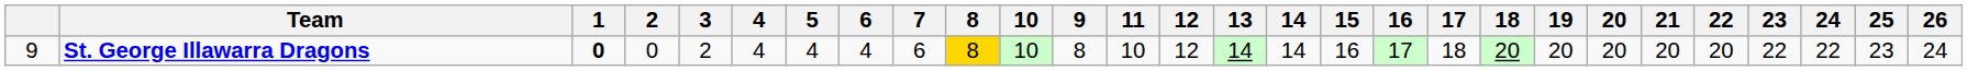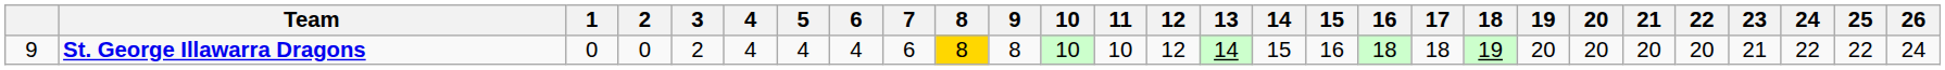 <table class="wikitable" style="text-align:center; line-height: 90%; font-size:90%;" width=100%>
 <tr>
 <th width=20 abbr="Position"></th>
 <th width=250>Team</th>
 <th width=20 abbr="Round 1">1</th>
 <th width=20 abbr="Round 2">2</th>
 <th width=20 abbr="Round 3">3</th>
 <th width=20 abbr="Round 4">4</th>
 <th width=20 abbr="Round 5">5</th>
 <th width=20 abbr="Round 6">6</th>
 <th width=20 abbr="Round 7">7</th>
 <th width=20 abbr="Round 8">8</th>
+<th width=20 abbr="Round 9">9</th>
 <th width=20 abbr="Round 10">10</th>
-<th width=20 abbr="Round 9">9</th>
 <th width=20 abbr="Round 11">11</th>
 <th width=20 abbr="Round 12">12</th>
 <th width=20 abbr="Round 13">13</th>
 <th width=20 abbr="Round 14">14</th>
 <th width=20 abbr="Round 15">15</th>
 <th width=20 abbr="Round 16">16</th>
 <th width=20 abbr="Round 17">17</th>
 <th width=20 abbr="Round 18">18</th>
 <th width=20 abbr="Round 19">19</th>
 <th width=20 abbr="Round 20">20</th>
 <th width=20 abbr="Round 21">21</th>
 <th width=20 abbr="Round 22">22</th>
 <th width=20 abbr="Round 23">23</th>
 <th width=20 abbr="Round 24">24</th>
 <th width=20 abbr="Round 25">25</th>
 <th width=20 abbr="Round 26">26</th>
 </tr>
 <tr>
 <td>9</td>
 <td style="text-align:left;"> <strong><a href='#'>St. George Illawarra Dragons</a></strong></td>
-<td><strong>0</strong></td>
+<td>0</td>
 <td>0</td>
 <td>2</td>
 <td>4</td>
 <td>4</td>
 <td>4</td>
 <td>6</td>
 <td style="background: gold;">8</td>
+<td>8</td>
 <td style="background: #ccffcc;">10</td>
-<td>8</td>
 <td>10</td>
 <td>12</td>
 <td style="background: #ccffcc;"><u>14</u></td>
-<td>14</td>
+<td>15</td>
 <td>16</td>
-<td style="background: #ccffcc;">17</td>
+<td style="background: #ccffcc;">18</td>
 <td>18</td>
-<td style="background: #ccffcc;"><u>20</u></td>
+<td style="background: #ccffcc;"><u>19</u></td>
 <td>20</td>
 <td>20</td>
 <td>20</td>
 <td>20</td>
+<td>21</td>
 <td>22</td>
 <td>22</td>
-<td>23</td>
 <td>24</td>
 </tr>
 </table>
